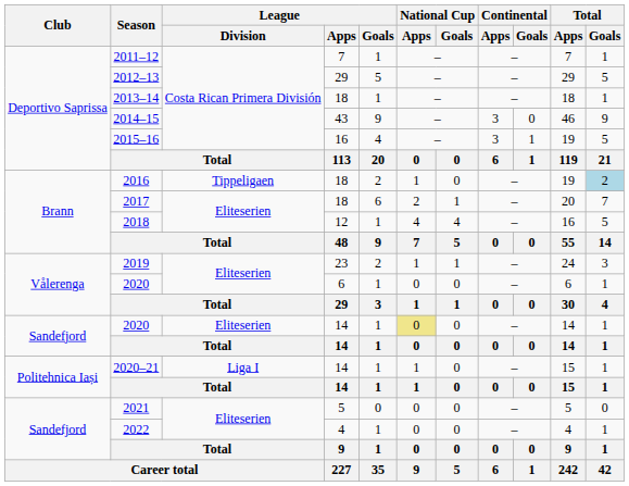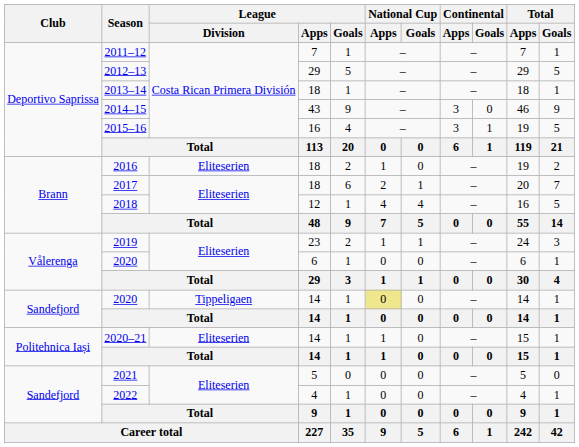 <table class="wikitable" style="text-align: center;">
 <tr>
 <th rowspan="2">Club</th>
 <th rowspan="2">Season</th>
 <th colspan="3">League</th>
 <th colspan="2">National Cup</th>
 <th colspan="2">Continental</th>
 <th colspan="2">Total</th>
 </tr>
 <tr>
 <th>Division</th>
 <th>Apps</th>
 <th>Goals</th>
 <th>Apps</th>
 <th>Goals</th>
 <th>Apps</th>
 <th>Goals</th>
 <th>Apps</th>
 <th>Goals</th>
 </tr>
 <tr>
 <td rowspan="6"><a href='#'>Deportivo Saprissa</a></td>
 <td><a href='#'>2011–12</a></td>
 <td rowspan="5"><a href='#'>Costa Rican Primera División</a></td>
 <td>7</td>
 <td>1</td>
 <td colspan="2">–</td>
 <td colspan="2">–</td>
 <td>7</td>
 <td>1</td>
 </tr>
 <tr>
 <td><a href='#'>2012–13</a></td>
 <td>29</td>
 <td>5</td>
 <td colspan="2">–</td>
 <td colspan="2">–</td>
 <td>29</td>
 <td>5</td>
 </tr>
 <tr>
 <td><a href='#'>2013–14</a></td>
 <td>18</td>
 <td>1</td>
 <td colspan="2">–</td>
 <td colspan="2">–</td>
 <td>18</td>
 <td>1</td>
 </tr>
 <tr>
 <td><a href='#'>2014–15</a></td>
 <td>43</td>
 <td>9</td>
 <td colspan="2">–</td>
 <td>3</td>
 <td>0</td>
 <td>46</td>
 <td>9</td>
 </tr>
 <tr>
 <td><a href='#'>2015–16</a></td>
 <td>16</td>
 <td>4</td>
 <td colspan="2">–</td>
 <td>3</td>
 <td>1</td>
 <td>19</td>
 <td>5</td>
 </tr>
 <tr>
 <th colspan="2">Total</th>
 <th>113</th>
 <th>20</th>
 <th>0</th>
 <th>0</th>
 <th>6</th>
 <th>1</th>
 <th>119</th>
 <th>21</th>
 </tr>
 <tr>
 <td rowspan="4"><a href='#'>Brann</a></td>
 <td><a href='#'>2016</a></td>
-<td><a href='#'>Tippeligaen</a></td>
+<td rowspan="1"><a href='#'>Eliteserien</a></td>
 <td>18</td>
 <td>2</td>
 <td>1</td>
 <td>0</td>
 <td colspan="2">–</td>
 <td>19</td>
-<td style="background: lightblue;">2</td>
+<td>2</td>
 </tr>
 <tr>
 <td><a href='#'>2017</a></td>
 <td rowspan="2"><a href='#'>Eliteserien</a></td>
 <td>18</td>
 <td>6</td>
 <td>2</td>
 <td>1</td>
 <td colspan="2">–</td>
 <td>20</td>
 <td>7</td>
 </tr>
 <tr>
 <td><a href='#'>2018</a></td>
 <td>12</td>
 <td>1</td>
 <td>4</td>
 <td>4</td>
 <td colspan="2">–</td>
 <td>16</td>
 <td>5</td>
 </tr>
 <tr>
 <th colspan="2">Total</th>
 <th>48</th>
 <th>9</th>
 <th>7</th>
 <th>5</th>
 <th>0</th>
 <th>0</th>
 <th>55</th>
 <th>14</th>
 </tr>
 <tr>
 <td rowspan="3"><a href='#'>Vålerenga</a></td>
 <td><a href='#'>2019</a></td>
 <td rowspan="2"><a href='#'>Eliteserien</a></td>
 <td>23</td>
 <td>2</td>
 <td>1</td>
 <td>1</td>
 <td colspan="2">–</td>
 <td>24</td>
 <td>3</td>
 </tr>
 <tr>
 <td><a href='#'>2020</a></td>
 <td>6</td>
 <td>1</td>
 <td>0</td>
 <td>0</td>
 <td colspan="2">–</td>
 <td>6</td>
 <td>1</td>
 </tr>
 <tr>
 <th colspan="2">Total</th>
 <th>29</th>
 <th>3</th>
 <th>1</th>
 <th>1</th>
 <th>0</th>
 <th>0</th>
 <th>30</th>
 <th>4</th>
 </tr>
 <tr>
 <td rowspan="2"><a href='#'>Sandefjord</a></td>
 <td><a href='#'>2020</a></td>
-<td rowspan="1"><a href='#'>Eliteserien</a></td>
+<td><a href='#'>Tippeligaen</a></td>
 <td>14</td>
 <td>1</td>
 <td style="background: khaki;">0</td>
 <td>0</td>
 <td colspan="2">–</td>
 <td>14</td>
 <td>1</td>
 </tr>
 <tr>
 <th colspan="2">Total</th>
 <th>14</th>
 <th>1</th>
 <th>0</th>
 <th>0</th>
 <th>0</th>
 <th>0</th>
 <th>14</th>
 <th>1</th>
 </tr>
 <tr>
 <td rowspan="2"><a href='#'>Politehnica Iași</a></td>
 <td><a href='#'>2020–21</a></td>
-<td rowspan="1"><a href='#'>Liga I</a></td>
+<td rowspan="1"><a href='#'>Eliteserien</a></td>
 <td>14</td>
 <td>1</td>
 <td>1</td>
 <td>0</td>
 <td colspan="2">–</td>
 <td>15</td>
 <td>1</td>
 </tr>
 <tr>
 <th colspan="2">Total</th>
 <th>14</th>
 <th>1</th>
 <th>1</th>
 <th>0</th>
 <th>0</th>
 <th>0</th>
 <th>15</th>
 <th>1</th>
 </tr>
 <tr>
 <td rowspan="3"><a href='#'>Sandefjord</a></td>
 <td><a href='#'>2021</a></td>
 <td rowspan="2"><a href='#'>Eliteserien</a></td>
 <td>5</td>
 <td>0</td>
 <td>0</td>
 <td>0</td>
 <td colspan="2">–</td>
 <td>5</td>
 <td>0</td>
 </tr>
 <tr>
 <td><a href='#'>2022</a></td>
 <td>4</td>
 <td>1</td>
 <td>0</td>
 <td>0</td>
 <td colspan="2">–</td>
 <td>4</td>
 <td>1</td>
 </tr>
 <tr>
 <th colspan="2">Total</th>
 <th>9</th>
 <th>1</th>
 <th>0</th>
 <th>0</th>
 <th>0</th>
 <th>0</th>
 <th>9</th>
 <th>1</th>
 </tr>
 <tr>
 <th colspan="3">Career total</th>
 <th>227</th>
 <th>35</th>
 <th>9</th>
 <th>5</th>
 <th>6</th>
 <th>1</th>
 <th>242</th>
 <th>42</th>
 </tr>
 </table>
